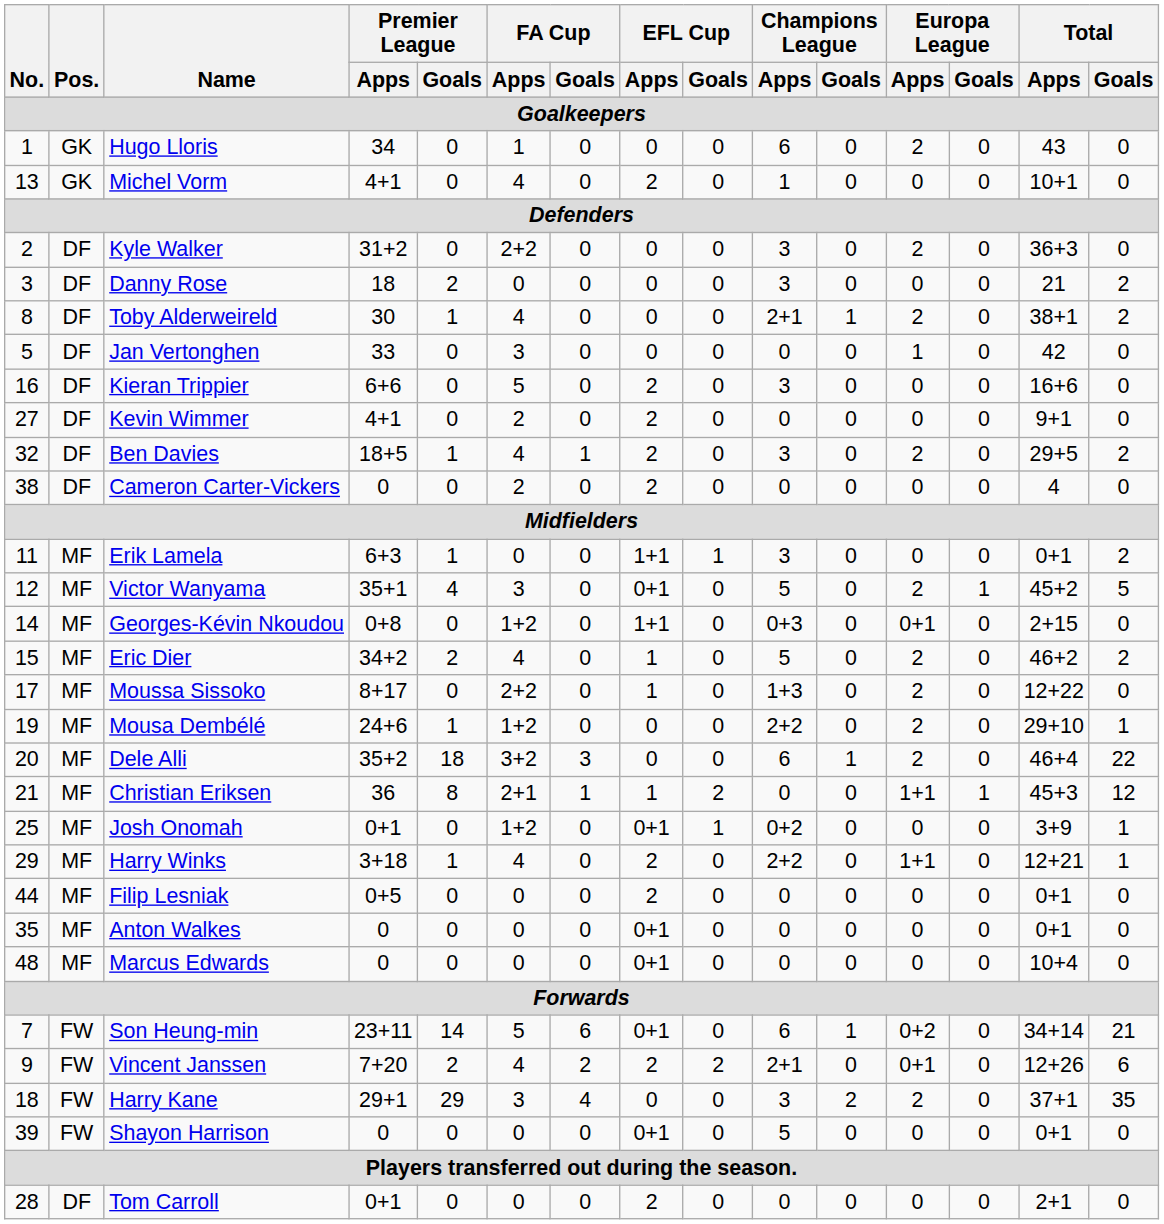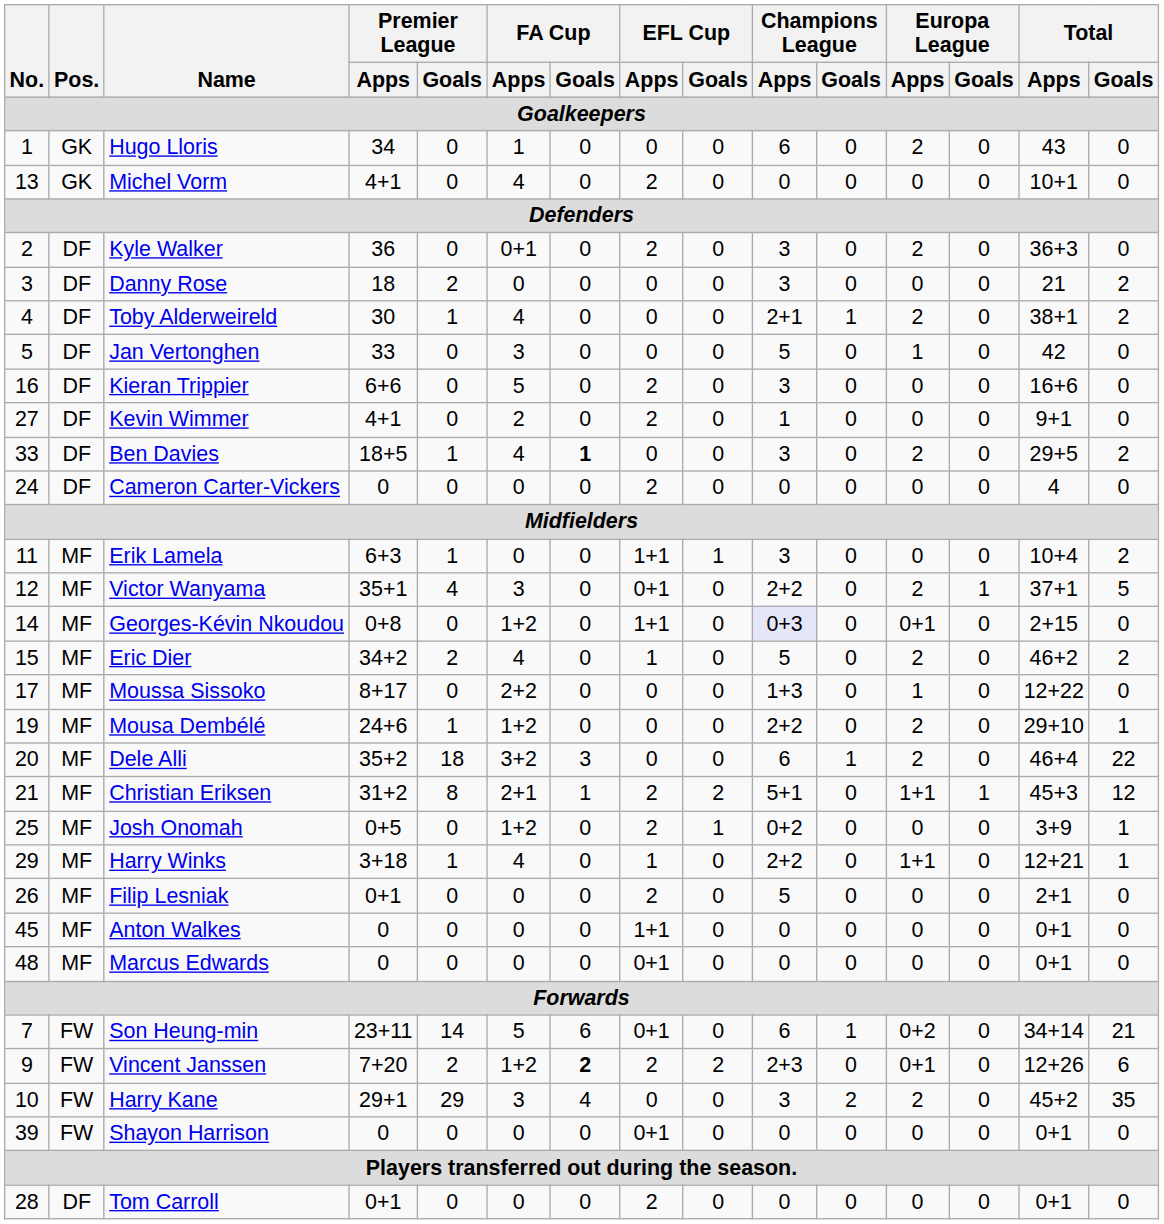 <table class="wikitable" style="text-align:center">
 <tr>
 <th rowspan="2" style="vertical-align:bottom;">No.</th>
 <th rowspan="2" style="vertical-align:bottom;">Pos.</th>
 <th rowspan="2" style="vertical-align:bottom;">Name</th>
 <th colspan="2" style="width:85px;">Premier League</th>
 <th colspan="2" style="width:85px;">FA Cup</th>
 <th colspan="2" style="width:85px;">EFL Cup</th>
 <th colspan="2" style="width:85px;">Champions League</th>
 <th colspan="2" style="width:85px;">Europa League</th>
 <th colspan="2" style="width:85px;">Total</th>
 </tr>
 <tr>
 <th>Apps</th>
 <th>Goals</th>
 <th>Apps</th>
 <th>Goals</th>
 <th>Apps</th>
 <th>Goals</th>
 <th>Apps</th>
 <th>Goals</th>
 <th>Apps</th>
 <th>Goals</th>
 <th>Apps</th>
 <th>Goals</th>
 </tr>
 <tr>
 <th colspan=16 style=background:#dcdcdc; text-align:center><em>Goalkeepers</em></th>
 </tr>
 <tr>
 <td>1</td>
 <td>GK</td>
 <td align="left"> <a href='#'>Hugo Lloris</a></td>
 <td>34</td>
 <td>0</td>
 <td>1</td>
 <td>0</td>
 <td>0</td>
 <td>0</td>
 <td>6</td>
 <td>0</td>
 <td>2</td>
 <td>0</td>
 <td>43</td>
 <td>0</td>
 </tr>
 <tr>
 <td>13</td>
 <td>GK</td>
 <td align="left"> <a href='#'>Michel Vorm</a></td>
 <td>4+1</td>
 <td>0</td>
 <td>4</td>
 <td>0</td>
 <td>2</td>
 <td>0</td>
-<td>1</td>
+<td>0</td>
 <td>0</td>
 <td>0</td>
 <td>0</td>
 <td>10+1</td>
 <td>0</td>
 </tr>
 <tr>
 <th colspan=16 style=background:#dcdcdc; text-align:center><em>Defenders</em></th>
 </tr>
 <tr>
 <td>2</td>
 <td>DF</td>
 <td align="left"> <a href='#'>Kyle Walker</a></td>
-<td>31+2</td>
+<td>36</td>
 <td>0</td>
-<td>2+2</td>
+<td>0+1</td>
 <td>0</td>
-<td>0</td>
+<td>2</td>
 <td>0</td>
 <td>3</td>
 <td>0</td>
 <td>2</td>
 <td>0</td>
 <td>36+3</td>
 <td>0</td>
 </tr>
 <tr>
 <td>3</td>
 <td>DF</td>
 <td align="left"> <a href='#'>Danny Rose</a></td>
 <td>18</td>
 <td>2</td>
 <td>0</td>
 <td>0</td>
 <td>0</td>
 <td>0</td>
 <td>3</td>
 <td>0</td>
 <td>0</td>
 <td>0</td>
 <td>21</td>
 <td>2</td>
 </tr>
 <tr>
-<td>8</td>
+<td>4</td>
 <td>DF</td>
 <td align="left"> <a href='#'>Toby Alderweireld</a></td>
 <td>30</td>
 <td>1</td>
 <td>4</td>
 <td>0</td>
 <td>0</td>
 <td>0</td>
 <td>2+1</td>
 <td>1</td>
 <td>2</td>
 <td>0</td>
 <td>38+1</td>
 <td>2</td>
 </tr>
 <tr>
 <td>5</td>
 <td>DF</td>
 <td align="left"> <a href='#'>Jan Vertonghen</a></td>
 <td>33</td>
 <td>0</td>
 <td>3</td>
 <td>0</td>
 <td>0</td>
 <td>0</td>
-<td>0</td>
+<td>5</td>
 <td>0</td>
 <td>1</td>
 <td>0</td>
 <td>42</td>
 <td>0</td>
 </tr>
 <tr>
 <td>16</td>
 <td>DF</td>
 <td align="left"> <a href='#'>Kieran Trippier</a></td>
 <td>6+6</td>
 <td>0</td>
 <td>5</td>
 <td>0</td>
 <td>2</td>
 <td>0</td>
 <td>3</td>
 <td>0</td>
 <td>0</td>
 <td>0</td>
 <td>16+6</td>
 <td>0</td>
 </tr>
 <tr>
 <td>27</td>
 <td>DF</td>
 <td align="left"> <a href='#'>Kevin Wimmer</a></td>
 <td>4+1</td>
 <td>0</td>
 <td>2</td>
 <td>0</td>
 <td>2</td>
 <td>0</td>
-<td>0</td>
+<td>1</td>
 <td>0</td>
 <td>0</td>
 <td>0</td>
 <td>9+1</td>
 <td>0</td>
 </tr>
 <tr>
-<td>32</td>
+<td>33</td>
 <td>DF</td>
 <td align="left"> <a href='#'>Ben Davies</a></td>
 <td>18+5</td>
 <td>1</td>
 <td>4</td>
-<td>1</td>
-<td>2</td>
+<td><strong>1</strong></td>
+<td>0</td>
 <td>0</td>
 <td>3</td>
 <td>0</td>
 <td>2</td>
 <td>0</td>
 <td>29+5</td>
 <td>2</td>
 </tr>
 <tr>
-<td>38</td>
+<td>24</td>
 <td>DF</td>
 <td align="left"> <a href='#'>Cameron Carter-Vickers</a></td>
 <td>0</td>
 <td>0</td>
-<td>2</td>
+<td>0</td>
 <td>0</td>
 <td>2</td>
 <td>0</td>
 <td>0</td>
 <td>0</td>
 <td>0</td>
 <td>0</td>
 <td>4</td>
 <td>0</td>
 </tr>
 <tr>
 <th colspan=16 style=background:#dcdcdc; text-align:center><em>Midfielders</em></th>
 </tr>
 <tr>
 <td>11</td>
 <td>MF</td>
 <td align="left"> <a href='#'>Erik Lamela</a></td>
 <td>6+3</td>
 <td>1</td>
 <td>0</td>
 <td>0</td>
 <td>1+1</td>
 <td>1</td>
 <td>3</td>
 <td>0</td>
 <td>0</td>
 <td>0</td>
-<td>0+1</td>
+<td>10+4</td>
 <td>2</td>
 </tr>
 <tr>
 <td>12</td>
 <td>MF</td>
 <td align="left"> <a href='#'>Victor Wanyama</a></td>
 <td>35+1</td>
 <td>4</td>
 <td>3</td>
 <td>0</td>
 <td>0+1</td>
 <td>0</td>
-<td>5</td>
+<td>2+2</td>
 <td>0</td>
 <td>2</td>
 <td>1</td>
-<td>45+2</td>
+<td>37+1</td>
 <td>5</td>
 </tr>
 <tr>
 <td>14</td>
 <td>MF</td>
 <td align="left"> <a href='#'>Georges-Kévin Nkoudou</a></td>
 <td>0+8</td>
 <td>0</td>
 <td>1+2</td>
 <td>0</td>
 <td>1+1</td>
 <td>0</td>
-<td>0+3</td>
+<td style="background: lavender;">0+3</td>
 <td>0</td>
 <td>0+1</td>
 <td>0</td>
 <td>2+15</td>
 <td>0</td>
 </tr>
 <tr>
 <td>15</td>
 <td>MF</td>
 <td align="left"> <a href='#'>Eric Dier</a></td>
 <td>34+2</td>
 <td>2</td>
 <td>4</td>
 <td>0</td>
 <td>1</td>
 <td>0</td>
 <td>5</td>
 <td>0</td>
 <td>2</td>
 <td>0</td>
 <td>46+2</td>
 <td>2</td>
 </tr>
 <tr>
 <td>17</td>
 <td>MF</td>
 <td align="left"> <a href='#'>Moussa Sissoko</a></td>
 <td>8+17</td>
 <td>0</td>
 <td>2+2</td>
 <td>0</td>
-<td>1</td>
+<td>0</td>
 <td>0</td>
 <td>1+3</td>
 <td>0</td>
-<td>2</td>
+<td>1</td>
 <td>0</td>
 <td>12+22</td>
 <td>0</td>
 </tr>
 <tr>
 <td>19</td>
 <td>MF</td>
 <td align="left"> <a href='#'>Mousa Dembélé</a></td>
 <td>24+6</td>
 <td>1</td>
 <td>1+2</td>
 <td>0</td>
 <td>0</td>
 <td>0</td>
 <td>2+2</td>
 <td>0</td>
 <td>2</td>
 <td>0</td>
 <td>29+10</td>
 <td>1</td>
 </tr>
 <tr>
 <td>20</td>
 <td>MF</td>
 <td align="left"> <a href='#'>Dele Alli</a></td>
 <td>35+2</td>
 <td>18</td>
 <td>3+2</td>
 <td>3</td>
 <td>0</td>
 <td>0</td>
 <td>6</td>
 <td>1</td>
 <td>2</td>
 <td>0</td>
 <td>46+4</td>
 <td>22</td>
 </tr>
 <tr>
 <td>21</td>
 <td>MF</td>
 <td align="left"> <a href='#'>Christian Eriksen</a></td>
-<td>36</td>
+<td>31+2</td>
 <td>8</td>
 <td>2+1</td>
 <td>1</td>
-<td>1</td>
 <td>2</td>
-<td>0</td>
+<td>2</td>
+<td>5+1</td>
 <td>0</td>
 <td>1+1</td>
 <td>1</td>
 <td>45+3</td>
 <td>12</td>
 </tr>
 <tr>
 <td>25</td>
 <td>MF</td>
 <td align="left"> <a href='#'>Josh Onomah</a></td>
-<td>0+1</td>
+<td>0+5</td>
 <td>0</td>
 <td>1+2</td>
 <td>0</td>
-<td>0+1</td>
+<td>2</td>
 <td>1</td>
 <td>0+2</td>
 <td>0</td>
 <td>0</td>
 <td>0</td>
 <td>3+9</td>
 <td>1</td>
 </tr>
 <tr>
 <td>29</td>
 <td>MF</td>
 <td align="left"> <a href='#'>Harry Winks</a></td>
 <td>3+18</td>
 <td>1</td>
 <td>4</td>
 <td>0</td>
-<td>2</td>
+<td>1</td>
 <td>0</td>
 <td>2+2</td>
 <td>0</td>
 <td>1+1</td>
 <td>0</td>
 <td>12+21</td>
 <td>1</td>
 </tr>
 <tr>
-<td>44</td>
+<td>26</td>
 <td>MF</td>
 <td align="left"> <a href='#'>Filip Lesniak</a></td>
-<td>0+5</td>
+<td>0+1</td>
 <td>0</td>
 <td>0</td>
 <td>0</td>
 <td>2</td>
 <td>0</td>
+<td>5</td>
 <td>0</td>
 <td>0</td>
 <td>0</td>
-<td>0</td>
-<td>0+1</td>
+<td>2+1</td>
 <td>0</td>
 </tr>
 <tr>
-<td>35</td>
+<td>45</td>
 <td>MF</td>
 <td align="left"> <a href='#'>Anton Walkes</a></td>
 <td>0</td>
 <td>0</td>
 <td>0</td>
 <td>0</td>
-<td>0+1</td>
+<td>1+1</td>
 <td>0</td>
 <td>0</td>
 <td>0</td>
 <td>0</td>
 <td>0</td>
 <td>0+1</td>
 <td>0</td>
 </tr>
 <tr>
 <td>48</td>
 <td>MF</td>
 <td align="left"> <a href='#'>Marcus Edwards</a></td>
 <td>0</td>
 <td>0</td>
 <td>0</td>
 <td>0</td>
 <td>0+1</td>
 <td>0</td>
 <td>0</td>
 <td>0</td>
 <td>0</td>
 <td>0</td>
-<td>10+4</td>
+<td>0+1</td>
 <td>0</td>
 </tr>
 <tr>
 <th colspan=16 style=background:#dcdcdc; text-align:center><em>Forwards</em></th>
 </tr>
 <tr>
 <td>7</td>
 <td>FW</td>
 <td align="left"> <a href='#'>Son Heung-min</a></td>
 <td>23+11</td>
 <td>14</td>
 <td>5</td>
 <td>6</td>
 <td>0+1</td>
 <td>0</td>
 <td>6</td>
 <td>1</td>
 <td>0+2</td>
 <td>0</td>
 <td>34+14</td>
 <td>21</td>
 </tr>
 <tr>
 <td>9</td>
 <td>FW</td>
 <td align="left"> <a href='#'>Vincent Janssen</a></td>
 <td>7+20</td>
 <td>2</td>
-<td>4</td>
+<td>1+2</td>
+<td><strong>2</strong></td>
 <td>2</td>
 <td>2</td>
-<td>2</td>
-<td>2+1</td>
+<td>2+3</td>
 <td>0</td>
 <td>0+1</td>
 <td>0</td>
 <td>12+26</td>
 <td>6</td>
 </tr>
 <tr>
-<td>18</td>
+<td>10</td>
 <td>FW</td>
 <td align="left"> <a href='#'>Harry Kane</a></td>
 <td>29+1</td>
 <td>29</td>
 <td>3</td>
 <td>4</td>
 <td>0</td>
 <td>0</td>
 <td>3</td>
 <td>2</td>
 <td>2</td>
 <td>0</td>
-<td>37+1</td>
+<td>45+2</td>
 <td>35</td>
 </tr>
 <tr>
 <td>39</td>
 <td>FW</td>
 <td align="left"> <a href='#'>Shayon Harrison</a></td>
 <td>0</td>
 <td>0</td>
 <td>0</td>
 <td>0</td>
 <td>0+1</td>
 <td>0</td>
-<td>5</td>
+<td>0</td>
 <td>0</td>
 <td>0</td>
 <td>0</td>
 <td>0+1</td>
 <td>0</td>
 </tr>
 <tr>
 <th colspan=16 style=background:#dcdcdc; text-align:center>Players transferred out during the season.</th>
 </tr>
 <tr>
 <td>28</td>
 <td>DF</td>
 <td align="left"> <a href='#'>Tom Carroll</a></td>
 <td>0+1</td>
 <td>0</td>
 <td>0</td>
 <td>0</td>
 <td>2</td>
 <td>0</td>
 <td>0</td>
 <td>0</td>
 <td>0</td>
 <td>0</td>
-<td>2+1</td>
+<td>0+1</td>
 <td>0</td>
 </tr>
 </table>
